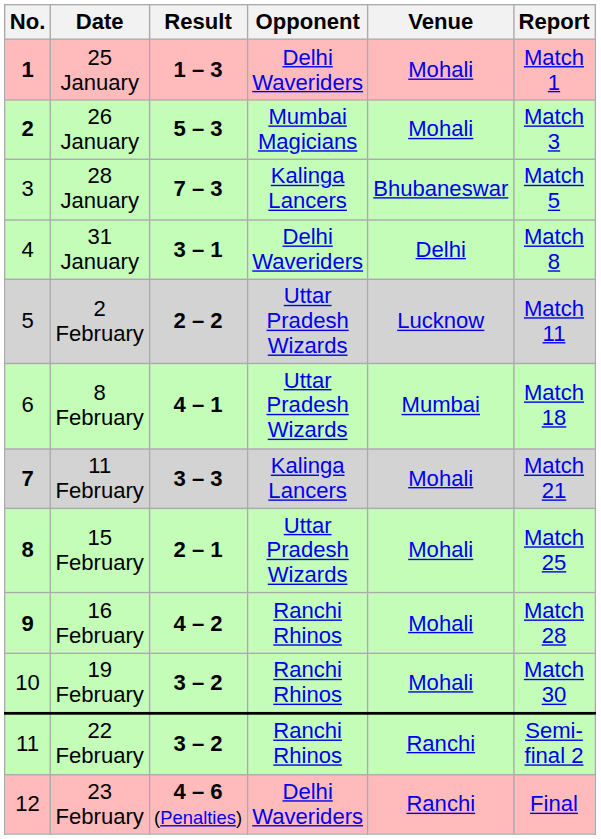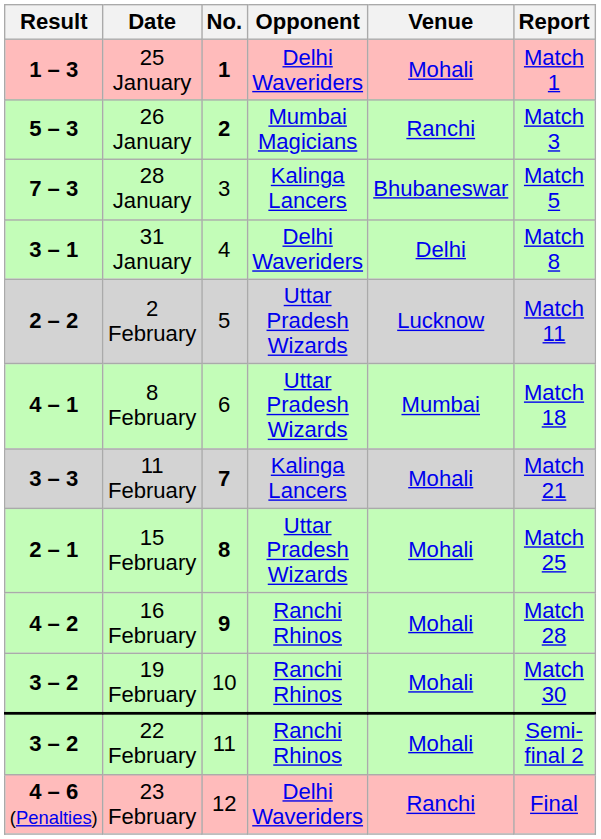 <table class=wikitable style="width:60%;text-align:center; border:none">
 <tr>
+<th>Result</th>
+<th>Date</th>
 <th>No.</th>
-<th>Date</th>
-<th>Result</th>
 <th>Opponent</th>
 <th>Venue</th>
 <th>Report</th>
 </tr>
 <tr style="background:#fbb;">
+<td><strong>1 – 3</strong></td>
+<td>25 January</td>
 <td><strong>1</strong></td>
-<td>25 January</td>
-<td><strong>1 – 3</strong></td>
 <td><a href='#'>Delhi Waveriders</a></td>
 <td><a href='#'>Mohali</a></td>
 <td><a href='#'>Match 1</a></td>
 </tr>
 <tr style="background:#c3fdb8;">
+<td><strong>5 – 3</strong></td>
+<td>26 January</td>
 <td><strong>2</strong></td>
-<td>26 January</td>
-<td><strong>5 – 3</strong></td>
 <td><a href='#'>Mumbai Magicians</a></td>
-<td><a href='#'>Mohali</a></td>
+<td><a href='#'>Ranchi</a></td>
 <td><a href='#'>Match 3</a></td>
 </tr>
 <tr style="background:#c3fdb8;">
+<td><strong>7 – 3</strong></td>
+<td>28 January</td>
 <td>3</td>
-<td>28 January</td>
-<td><strong>7 – 3</strong></td>
 <td><a href='#'>Kalinga Lancers</a></td>
 <td><a href='#'>Bhubaneswar</a></td>
 <td><a href='#'>Match 5</a></td>
 </tr>
 <tr style="background:#c3fdb8;">
+<td><strong>3 – 1</strong></td>
+<td>31 January</td>
 <td>4</td>
-<td>31 January</td>
-<td><strong>3 – 1</strong></td>
 <td><a href='#'>Delhi Waveriders</a></td>
 <td><a href='#'>Delhi</a></td>
 <td><a href='#'>Match 8</a></td>
 </tr>
 <tr style="background:#d3d3d3;">
+<td><strong>2 – 2</strong></td>
+<td>2 February</td>
 <td>5</td>
-<td>2 February</td>
-<td><strong>2 – 2</strong></td>
 <td><a href='#'>Uttar Pradesh Wizards</a></td>
 <td><a href='#'>Lucknow</a></td>
 <td><a href='#'>Match 11</a></td>
 </tr>
 <tr style="background:#c3fdb8;">
+<td><strong>4 – 1</strong></td>
+<td>8 February</td>
 <td>6</td>
-<td>8 February</td>
-<td><strong>4 – 1</strong></td>
 <td><a href='#'>Uttar Pradesh Wizards</a></td>
 <td><a href='#'>Mumbai</a></td>
 <td><a href='#'>Match 18</a></td>
 </tr>
 <tr style="background:#d3d3d3;">
+<td><strong>3 – 3</strong></td>
+<td>11 February</td>
 <td><strong>7</strong></td>
-<td>11 February</td>
-<td><strong>3 – 3</strong></td>
 <td><a href='#'>Kalinga Lancers</a></td>
 <td><a href='#'>Mohali</a></td>
 <td><a href='#'>Match 21</a></td>
 </tr>
 <tr style="background:#c3fdb8;">
+<td><strong>2 – 1</strong></td>
+<td>15 February</td>
 <td><strong>8</strong></td>
-<td>15 February</td>
-<td><strong>2 – 1</strong></td>
 <td><a href='#'>Uttar Pradesh Wizards</a></td>
 <td><a href='#'>Mohali</a></td>
 <td><a href='#'>Match 25</a></td>
 </tr>
 <tr style="background:#c3fdb8;">
+<td><strong>4 – 2</strong></td>
+<td>16 February</td>
 <td><strong>9</strong></td>
-<td>16 February</td>
-<td><strong>4 – 2</strong></td>
 <td><a href='#'>Ranchi Rhinos</a></td>
 <td><a href='#'>Mohali</a></td>
 <td><a href='#'>Match 28</a></td>
 </tr>
 <tr style="background:#c3fdb8;">
+<td><strong>3 – 2</strong></td>
+<td>19 February</td>
 <td>10</td>
-<td>19 February</td>
-<td><strong>3 – 2</strong></td>
 <td><a href='#'>Ranchi Rhinos</a></td>
 <td><a href='#'>Mohali</a></td>
 <td><a href='#'>Match 30</a></td>
 </tr>
 <tr style="border-top:2px solid black;background:#c3fdb8;">
+<td><strong>3 – 2</strong></td>
+<td>22 February</td>
 <td>11</td>
-<td>22 February</td>
-<td><strong>3 – 2</strong></td>
 <td><a href='#'>Ranchi Rhinos</a></td>
-<td><a href='#'>Ranchi</a></td>
+<td><a href='#'>Mohali</a></td>
 <td><a href='#'>Semi-final 2</a></td>
 </tr>
 <tr style="background:#fbb;">
+<td><strong>4 – 6</strong> <small>(<a href='#'>Penalties</a>)</small></td>
+<td>23 February</td>
 <td>12</td>
-<td>23 February</td>
-<td><strong>4 – 6</strong> <small>(<a href='#'>Penalties</a>)</small></td>
 <td><a href='#'>Delhi Waveriders</a></td>
 <td><a href='#'>Ranchi</a></td>
 <td><a href='#'>Final</a></td>
 </tr>
 </table>
